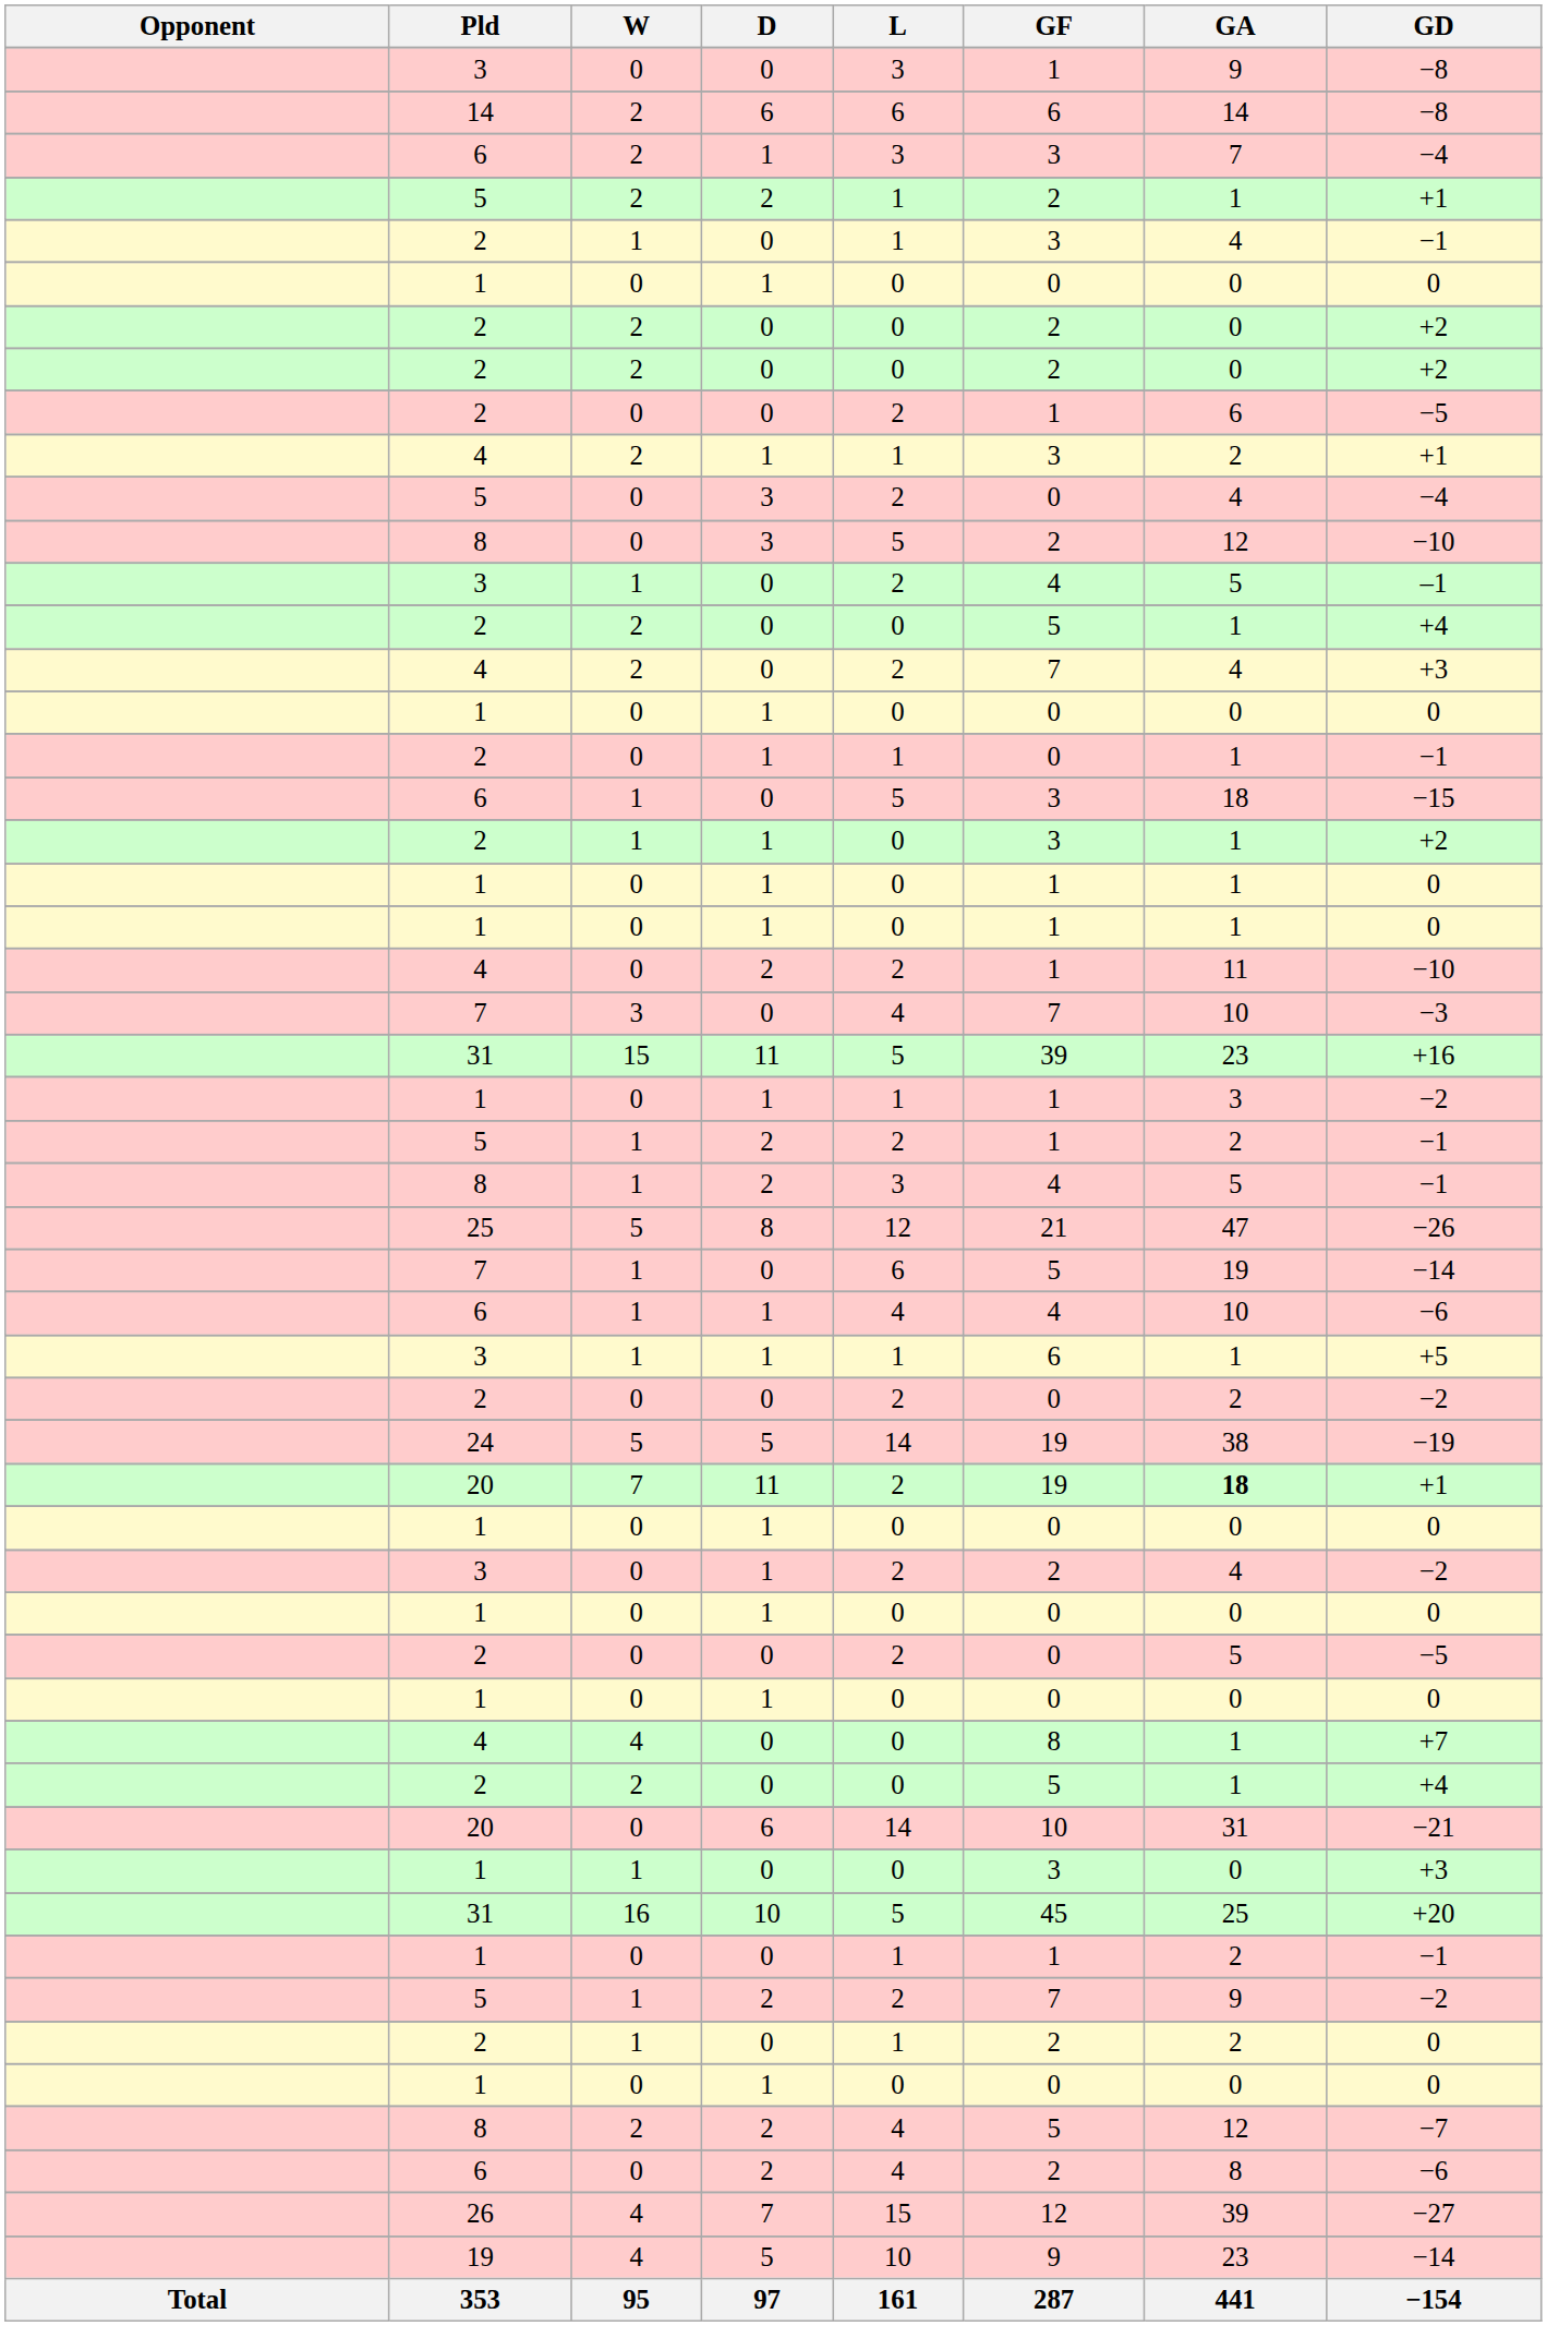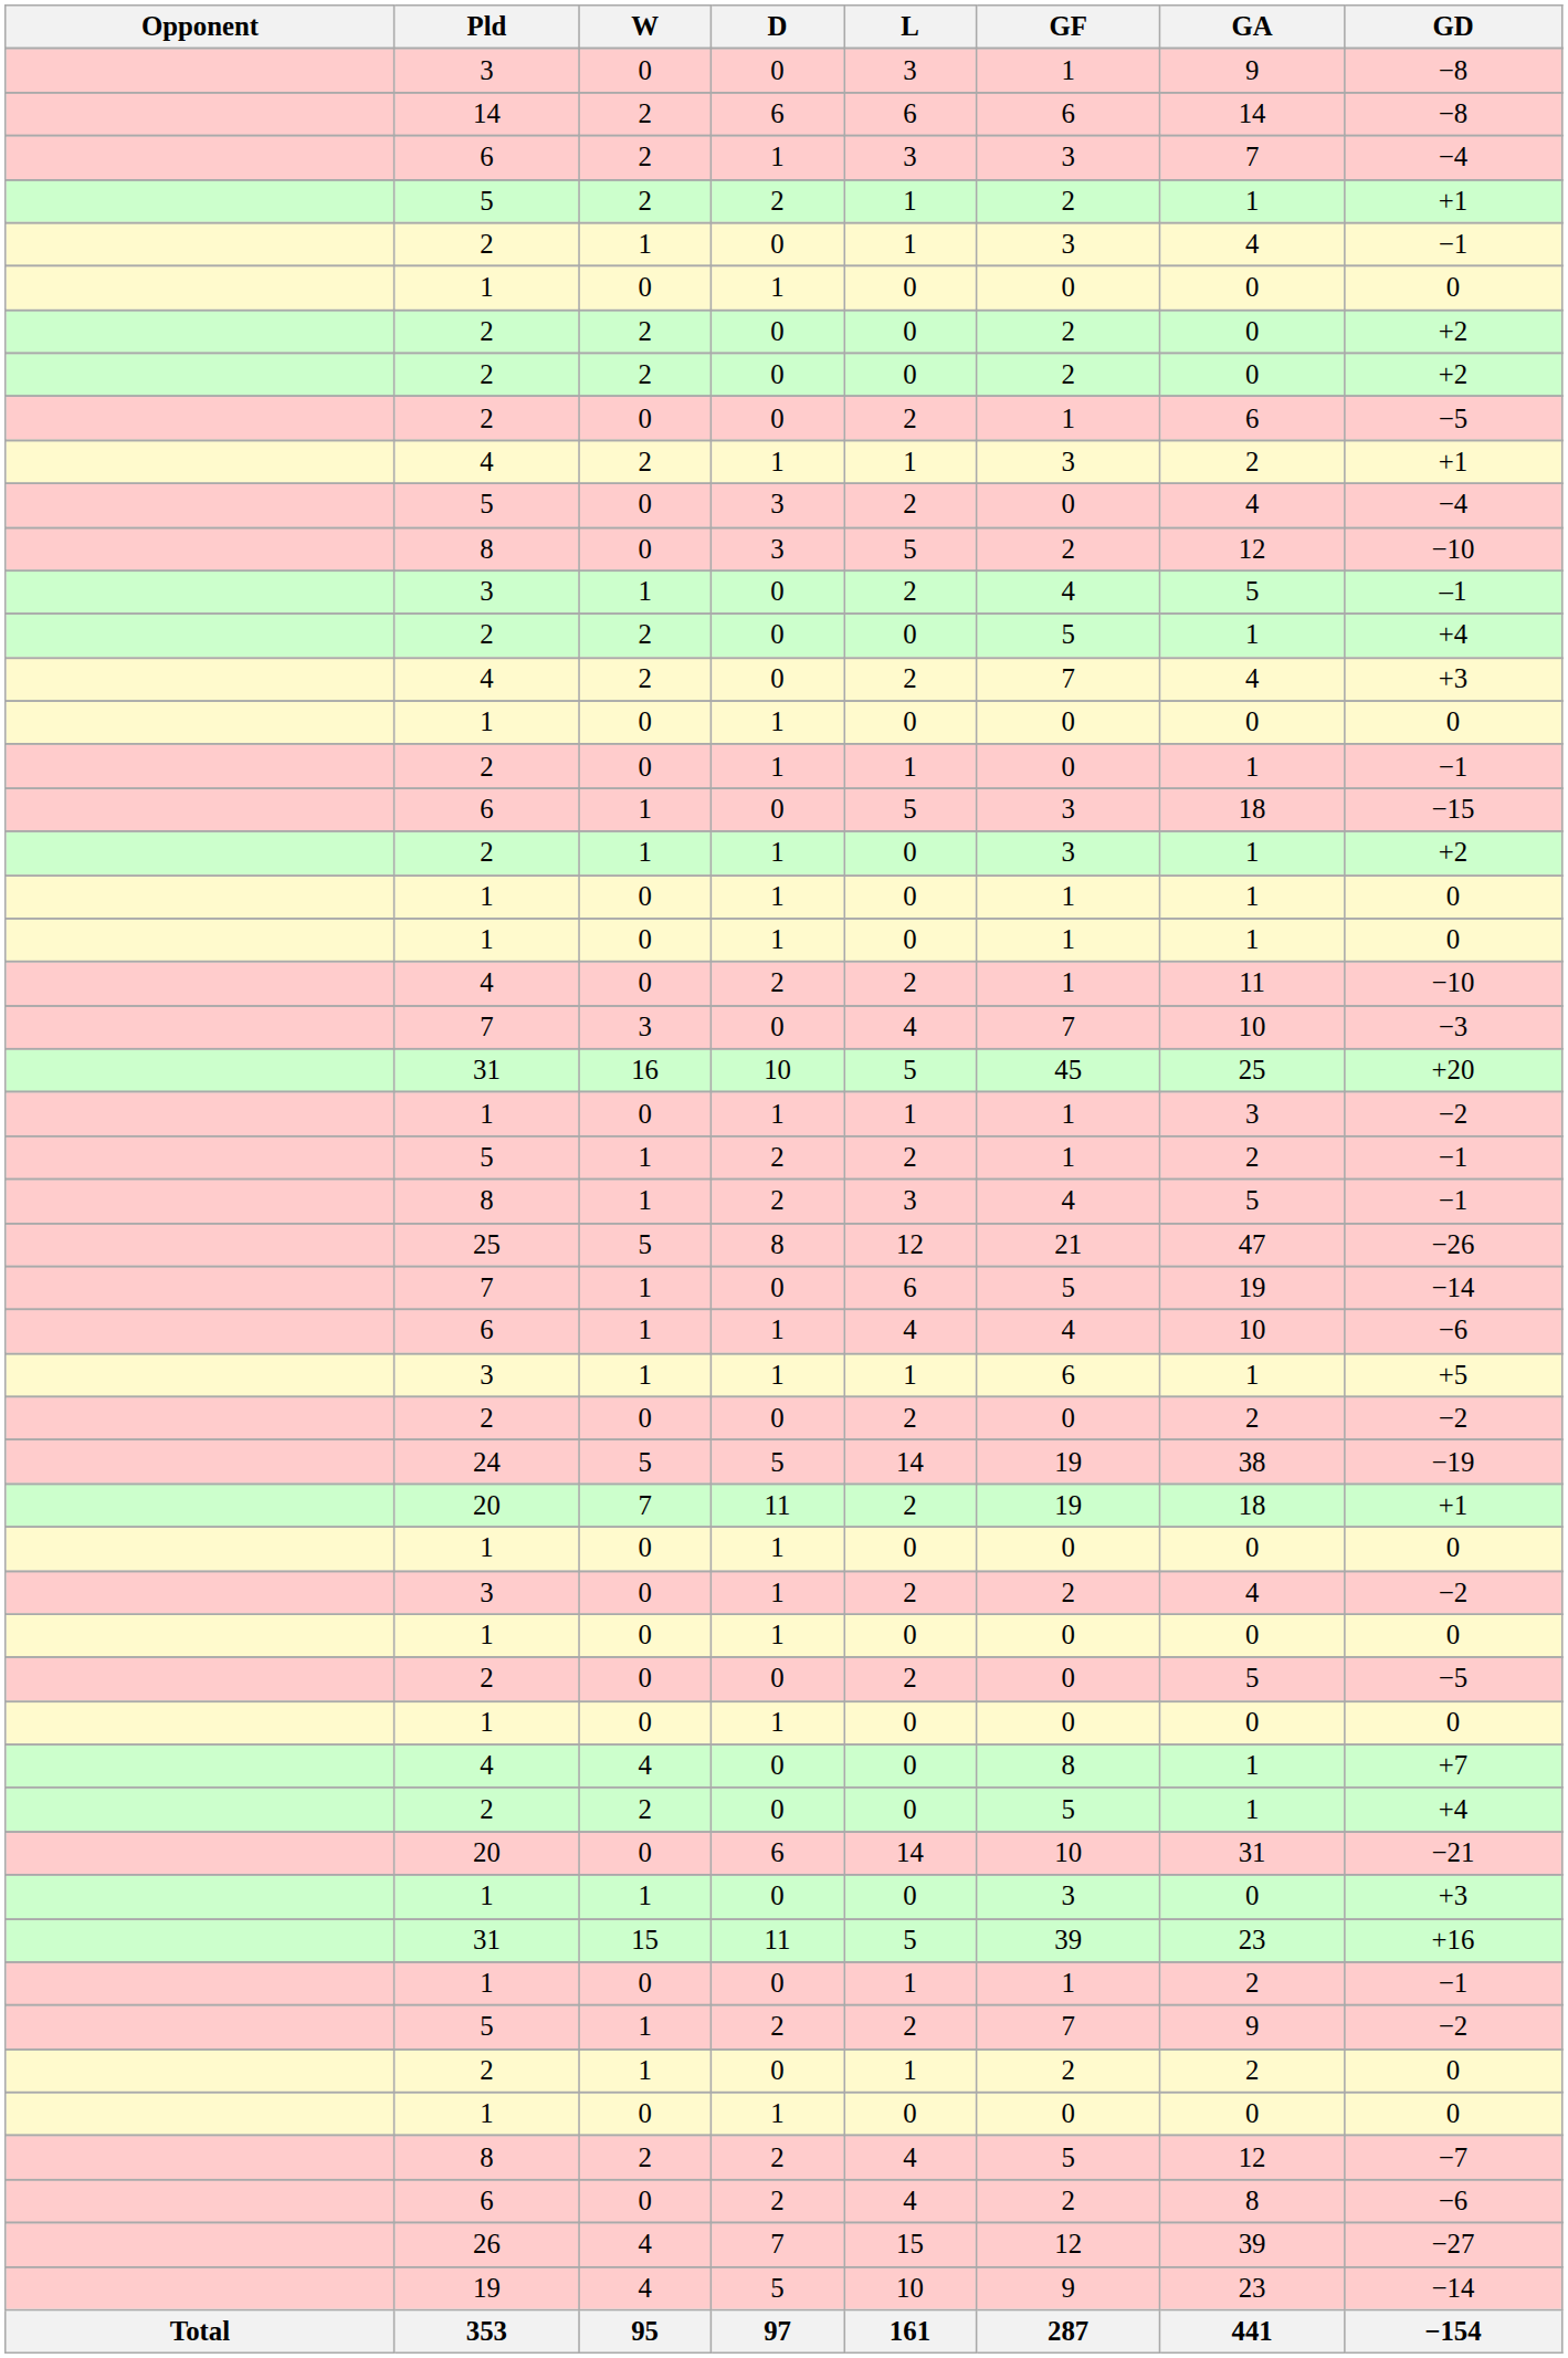 <table class="wikitable" style="text-align: center">
 <tr>
 <th width=220>Opponent<br></th>
 <th width=100>Pld<br></th>
 <th width=70>W<br></th>
 <th width=70>D<br></th>
 <th width=70>L<br></th>
 <th width=100>GF<br></th>
 <th width=100>GA<br></th>
 <th width=120>GD<br></th>
 </tr>
 <tr>
 </tr>
 <tr bgcolor=FFCCCC>
 <td style="text-align:left;"></td>
 <td>3</td>
 <td>0</td>
 <td>0</td>
 <td>3</td>
 <td>1</td>
 <td>9</td>
 <td>−8</td>
 </tr>
 <tr>
 </tr>
 <tr bgcolor=FFCCCC>
 <td style="text-align:left;"></td>
 <td>14</td>
 <td>2</td>
 <td>6</td>
 <td>6</td>
 <td>6</td>
 <td>14</td>
 <td>−8</td>
 </tr>
 <tr>
 </tr>
 <tr bgcolor=FFCCCC>
 <td style="text-align:left;"></td>
 <td>6</td>
 <td>2</td>
 <td>1</td>
 <td>3</td>
 <td>3</td>
 <td>7</td>
 <td>−4</td>
 </tr>
 <tr>
 </tr>
 <tr bgcolor=CCFFCC>
 <td style="text-align:left;"></td>
 <td>5</td>
 <td>2</td>
 <td>2</td>
 <td>1</td>
 <td>2</td>
 <td>1</td>
 <td>+1</td>
 </tr>
 <tr>
 </tr>
 <tr bgcolor=FFFACD>
 <td style="text-align:left;"></td>
 <td>2</td>
 <td>1</td>
 <td>0</td>
 <td>1</td>
 <td>3</td>
 <td>4</td>
 <td>−1</td>
 </tr>
 <tr>
 </tr>
 <tr bgcolor=FFFACD>
 <td style="text-align:left;"></td>
 <td>1</td>
 <td>0</td>
 <td>1</td>
 <td>0</td>
 <td>0</td>
 <td>0</td>
 <td>0</td>
 </tr>
 <tr>
 </tr>
 <tr bgcolor=CCFFCC>
 <td style="text-align:left;"></td>
 <td>2</td>
 <td>2</td>
 <td>0</td>
 <td>0</td>
 <td>2</td>
 <td>0</td>
 <td>+2</td>
 </tr>
 <tr>
 </tr>
 <tr bgcolor=CCFFCC>
 <td style="text-align:left;"></td>
 <td>2</td>
 <td>2</td>
 <td>0</td>
 <td>0</td>
 <td>2</td>
 <td>0</td>
 <td>+2</td>
 </tr>
 <tr>
 </tr>
 <tr bgcolor=FFCCCC>
 <td style="text-align:left;"></td>
 <td>2</td>
 <td>0</td>
 <td>0</td>
 <td>2</td>
 <td>1</td>
 <td>6</td>
 <td>−5</td>
 </tr>
 <tr>
 </tr>
 <tr bgcolor=FFFACD>
 <td style="text-align:left;"></td>
 <td>4</td>
 <td>2</td>
 <td>1</td>
 <td>1</td>
 <td>3</td>
 <td>2</td>
 <td>+1</td>
 </tr>
 <tr>
 </tr>
 <tr bgcolor=FFCCCC>
 <td style="text-align:left;"></td>
 <td>5</td>
 <td>0</td>
 <td>3</td>
 <td>2</td>
 <td>0</td>
 <td>4</td>
 <td>−4</td>
 </tr>
 <tr>
 </tr>
 <tr bgcolor=FFCCCC>
 <td style="text-align:left;"></td>
 <td>8</td>
 <td>0</td>
 <td>3</td>
 <td>5</td>
 <td>2</td>
 <td>12</td>
 <td>−10</td>
 </tr>
 <tr>
 </tr>
 <tr bgcolor=CCFFCC>
 <td style="text-align:left;"></td>
 <td>3</td>
 <td>1</td>
 <td>0</td>
 <td>2</td>
 <td>4</td>
 <td>5</td>
 <td>–1</td>
 </tr>
 <tr>
 </tr>
 <tr bgcolor=CCFFCC>
 <td style="text-align:left;"></td>
 <td>2</td>
 <td>2</td>
 <td>0</td>
 <td>0</td>
 <td>5</td>
 <td>1</td>
 <td>+4</td>
 </tr>
 <tr>
 </tr>
 <tr bgcolor=FFFACD>
 <td style="text-align:left;"></td>
 <td>4</td>
 <td>2</td>
 <td>0</td>
 <td>2</td>
 <td>7</td>
 <td>4</td>
 <td>+3</td>
 </tr>
 <tr>
 </tr>
 <tr bgcolor=FFFACD>
 <td style="text-align:left;"></td>
 <td>1</td>
 <td>0</td>
 <td>1</td>
 <td>0</td>
 <td>0</td>
 <td>0</td>
 <td>0</td>
 </tr>
 <tr>
 </tr>
 <tr bgcolor=FFCCCC>
 <td style="text-align:left;"></td>
 <td>2</td>
 <td>0</td>
 <td>1</td>
 <td>1</td>
 <td>0</td>
 <td>1</td>
 <td>−1</td>
 </tr>
 <tr>
 </tr>
 <tr bgcolor=FFCCCC>
 <td style="text-align:left;"></td>
 <td>6</td>
 <td>1</td>
 <td>0</td>
 <td>5</td>
 <td>3</td>
 <td>18</td>
 <td>−15</td>
 </tr>
 <tr>
 </tr>
 <tr bgcolor=CCFFCC>
 <td style="text-align:left;"></td>
 <td>2</td>
 <td>1</td>
 <td>1</td>
 <td>0</td>
 <td>3</td>
 <td>1</td>
 <td>+2</td>
 </tr>
 <tr>
 </tr>
 <tr bgcolor=FFFACD>
 <td style="text-align:left;"></td>
 <td>1</td>
 <td>0</td>
 <td>1</td>
 <td>0</td>
 <td>1</td>
 <td>1</td>
 <td>0</td>
 </tr>
 <tr>
 </tr>
 <tr bgcolor=FFFACD>
 <td style="text-align:left;"></td>
 <td>1</td>
 <td>0</td>
 <td>1</td>
 <td>0</td>
 <td>1</td>
 <td>1</td>
 <td>0</td>
 </tr>
 <tr>
 </tr>
 <tr bgcolor=FFCCCC>
 <td style="text-align:left;"></td>
 <td>4</td>
 <td>0</td>
 <td>2</td>
 <td>2</td>
 <td>1</td>
 <td>11</td>
 <td>−10</td>
 </tr>
 <tr>
 </tr>
 <tr bgcolor=FFCCCC>
 <td style="text-align:left;"></td>
 <td>7</td>
 <td>3</td>
 <td>0</td>
 <td>4</td>
 <td>7</td>
 <td>10</td>
 <td>−3</td>
 </tr>
 <tr>
 </tr>
 <tr bgcolor=CCFFCC>
 <td style="text-align:left;"></td>
 <td>31</td>
-<td>15</td>
-<td>11</td>
+<td>16</td>
+<td>10</td>
 <td>5</td>
-<td>39</td>
-<td>23</td>
-<td>+16</td>
+<td>45</td>
+<td>25</td>
+<td>+20</td>
 </tr>
 <tr>
 </tr>
 <tr bgcolor=FFCCCC>
 <td style="text-align:left;"></td>
 <td>1</td>
 <td>0</td>
 <td>1</td>
 <td>1</td>
 <td>1</td>
 <td>3</td>
 <td>−2</td>
 </tr>
 <tr>
 </tr>
 <tr bgcolor=FFCCCC>
 <td style="text-align:left;"></td>
 <td>5</td>
 <td>1</td>
 <td>2</td>
 <td>2</td>
 <td>1</td>
 <td>2</td>
 <td>−1</td>
 </tr>
 <tr>
 </tr>
 <tr bgcolor=FFCCCC>
 <td style="text-align:left;"></td>
 <td>8</td>
 <td>1</td>
 <td>2</td>
 <td>3</td>
 <td>4</td>
 <td>5</td>
 <td>−1</td>
 </tr>
 <tr>
 </tr>
 <tr bgcolor=FFCCCC>
 <td style="text-align:left;"></td>
 <td>25</td>
 <td>5</td>
 <td>8</td>
 <td>12</td>
 <td>21</td>
 <td>47</td>
 <td>−26</td>
 </tr>
 <tr>
 </tr>
 <tr bgcolor=FFCCCC>
 <td style="text-align:left;"></td>
 <td>7</td>
 <td>1</td>
 <td>0</td>
 <td>6</td>
 <td>5</td>
 <td>19</td>
 <td>−14</td>
 </tr>
 <tr>
 </tr>
 <tr bgcolor=FFCCCC>
 <td style="text-align:left;"></td>
 <td>6</td>
 <td>1</td>
 <td>1</td>
 <td>4</td>
 <td>4</td>
 <td>10</td>
 <td>−6</td>
 </tr>
 <tr>
 </tr>
 <tr bgcolor=FFFACD>
 <td style="text-align:left;"></td>
 <td>3</td>
 <td>1</td>
 <td>1</td>
 <td>1</td>
 <td>6</td>
 <td>1</td>
 <td>+5</td>
 </tr>
 <tr>
 </tr>
 <tr bgcolor=FFCCCC>
 <td style="text-align:left;"></td>
 <td>2</td>
 <td>0</td>
 <td>0</td>
 <td>2</td>
 <td>0</td>
 <td>2</td>
 <td>−2</td>
 </tr>
 <tr>
 </tr>
 <tr bgcolor=FFCCCC>
 <td style="text-align:left;"></td>
 <td>24</td>
 <td>5</td>
 <td>5</td>
 <td>14</td>
 <td>19</td>
 <td>38</td>
 <td>−19</td>
 </tr>
 <tr>
 </tr>
 <tr bgcolor=CCFFCC>
 <td style="text-align:left;"></td>
 <td>20</td>
 <td>7</td>
 <td>11</td>
 <td>2</td>
 <td>19</td>
-<td><strong>18</strong></td>
+<td>18</td>
 <td>+1</td>
 </tr>
 <tr>
 </tr>
 <tr bgcolor=FFFACD>
 <td style="text-align:left;"></td>
 <td>1</td>
 <td>0</td>
 <td>1</td>
 <td>0</td>
 <td>0</td>
 <td>0</td>
 <td>0</td>
 </tr>
 <tr>
 </tr>
 <tr bgcolor=FFCCCC>
 <td style="text-align:left;"></td>
 <td>3</td>
 <td>0</td>
 <td>1</td>
 <td>2</td>
 <td>2</td>
 <td>4</td>
 <td>−2</td>
 </tr>
 <tr>
 </tr>
 <tr bgcolor=FFFACD>
 <td style="text-align:left;"></td>
 <td>1</td>
 <td>0</td>
 <td>1</td>
 <td>0</td>
 <td>0</td>
 <td>0</td>
 <td>0</td>
 </tr>
 <tr>
 </tr>
 <tr bgcolor=FFCCCC>
 <td style="text-align:left;"></td>
 <td>2</td>
 <td>0</td>
 <td>0</td>
 <td>2</td>
 <td>0</td>
 <td>5</td>
 <td>−5</td>
 </tr>
 <tr>
 </tr>
 <tr bgcolor=FFFACD>
 <td style="text-align:left;"></td>
 <td>1</td>
 <td>0</td>
 <td>1</td>
 <td>0</td>
 <td>0</td>
 <td>0</td>
 <td>0</td>
 </tr>
 <tr>
 </tr>
 <tr bgcolor=CCFFCC>
 <td style="text-align:left;"></td>
 <td>4</td>
 <td>4</td>
 <td>0</td>
 <td>0</td>
 <td>8</td>
 <td>1</td>
 <td>+7</td>
 </tr>
 <tr>
 </tr>
 <tr bgcolor=CCFFCC>
 <td style="text-align:left;"></td>
 <td>2</td>
 <td>2</td>
 <td>0</td>
 <td>0</td>
 <td>5</td>
 <td>1</td>
 <td>+4</td>
 </tr>
 <tr>
 </tr>
 <tr bgcolor=FFCCCC>
 <td style="text-align:left;"></td>
 <td>20</td>
 <td>0</td>
 <td>6</td>
 <td>14</td>
 <td>10</td>
 <td>31</td>
 <td>−21</td>
 </tr>
 <tr>
 </tr>
 <tr bgcolor=CCFFCC>
 <td style="text-align:left;"></td>
 <td>1</td>
 <td>1</td>
 <td>0</td>
 <td>0</td>
 <td>3</td>
 <td>0</td>
 <td>+3</td>
 </tr>
 <tr>
 </tr>
 <tr bgcolor=CCFFCC>
 <td style="text-align:left;"></td>
 <td>31</td>
-<td>16</td>
-<td>10</td>
+<td>15</td>
+<td>11</td>
 <td>5</td>
-<td>45</td>
-<td>25</td>
-<td>+20</td>
+<td>39</td>
+<td>23</td>
+<td>+16</td>
 </tr>
 <tr>
 </tr>
 <tr bgcolor=FFCCCC>
 <td style="text-align:left;"></td>
 <td>1</td>
 <td>0</td>
 <td>0</td>
 <td>1</td>
 <td>1</td>
 <td>2</td>
 <td>−1</td>
 </tr>
 <tr>
 </tr>
 <tr bgcolor=FFCCCC>
 <td style="text-align:left;"></td>
 <td>5</td>
 <td>1</td>
 <td>2</td>
 <td>2</td>
 <td>7</td>
 <td>9</td>
 <td>−2</td>
 </tr>
 <tr>
 </tr>
 <tr bgcolor=FFFACD>
 <td style="text-align:left;"></td>
 <td>2</td>
 <td>1</td>
 <td>0</td>
 <td>1</td>
 <td>2</td>
 <td>2</td>
 <td>0</td>
 </tr>
 <tr>
 </tr>
 <tr bgcolor=FFFACD>
 <td style="text-align:left;"></td>
 <td>1</td>
 <td>0</td>
 <td>1</td>
 <td>0</td>
 <td>0</td>
 <td>0</td>
 <td>0</td>
 </tr>
 <tr>
 </tr>
 <tr bgcolor=FFCCCC>
 <td style="text-align:left;"></td>
 <td>8</td>
 <td>2</td>
 <td>2</td>
 <td>4</td>
 <td>5</td>
 <td>12</td>
 <td>−7</td>
 </tr>
 <tr>
 </tr>
 <tr bgcolor=FFCCCC>
 <td style="text-align:left;"></td>
 <td>6</td>
 <td>0</td>
 <td>2</td>
 <td>4</td>
 <td>2</td>
 <td>8</td>
 <td>−6</td>
 </tr>
 <tr>
 </tr>
 <tr bgcolor=FFCCCC>
 <td style="text-align:left;"></td>
 <td>26</td>
 <td>4</td>
 <td>7</td>
 <td>15</td>
 <td>12</td>
 <td>39</td>
 <td>−27</td>
 </tr>
 <tr>
 </tr>
 <tr bgcolor=FFCCCC>
 <td style="text-align:left;"></td>
 <td>19</td>
 <td>4</td>
 <td>5</td>
 <td>10</td>
 <td>9</td>
 <td>23</td>
 <td>−14</td>
 </tr>
 <tr class="sortbottom">
 <th>Total</th>
 <th>353</th>
 <th>95</th>
 <th>97</th>
 <th>161</th>
 <th>287</th>
 <th>441</th>
 <th>−154</th>
 </tr>
 </table>
